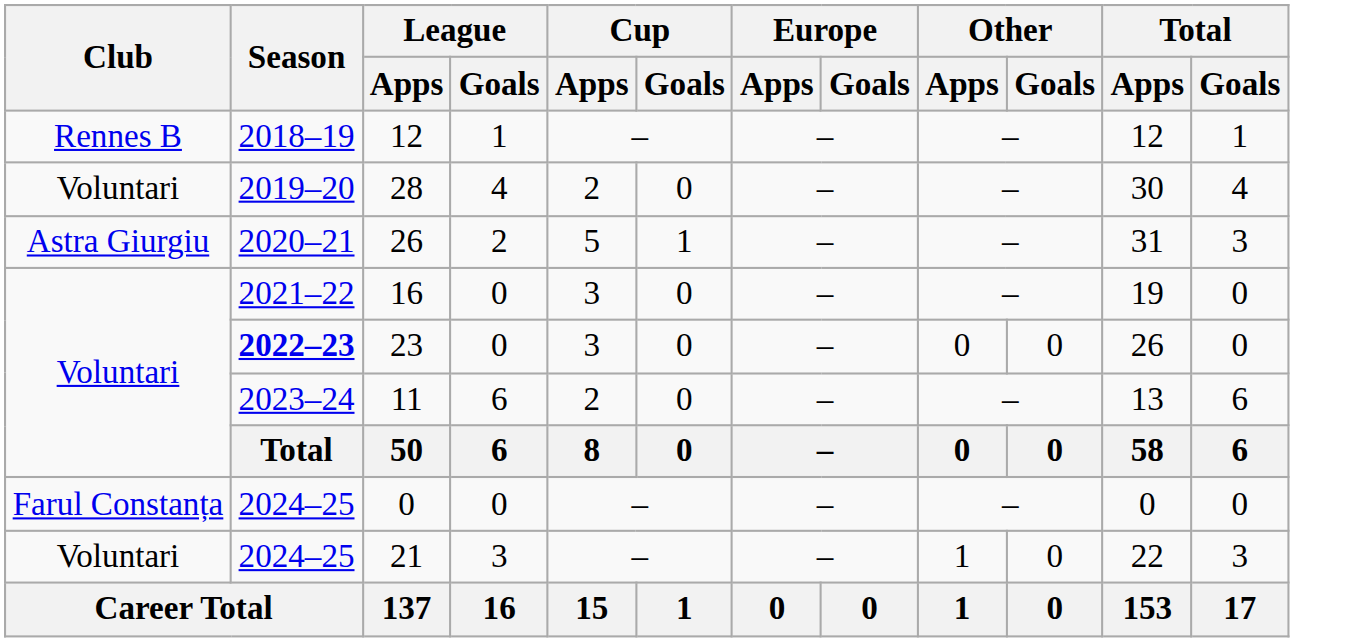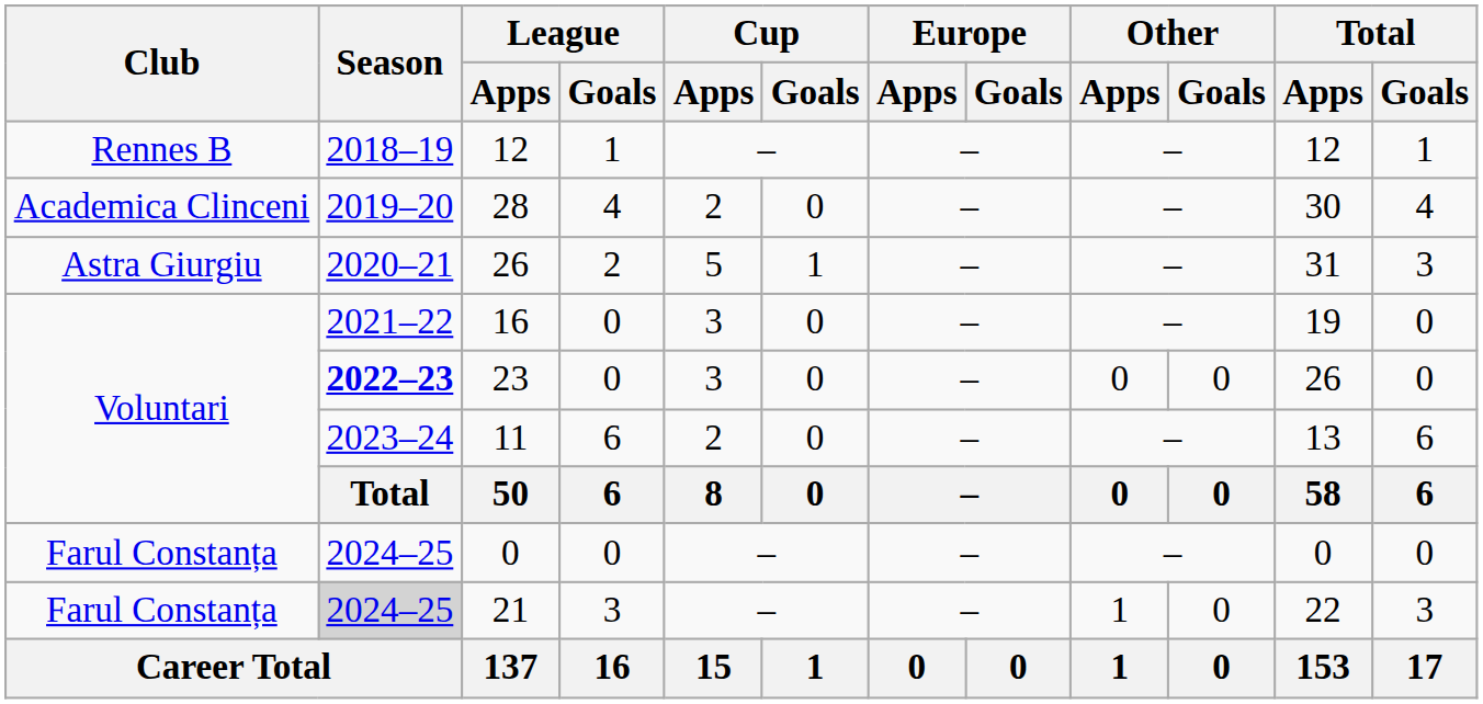 <table class="wikitable" style="font-size:100%; text-align: center;">
 <tr>
 <th rowspan="2">Club</th>
 <th rowspan="2">Season</th>
 <th colspan="2">League</th>
 <th colspan="2">Cup</th>
 <th colspan="2">Europe</th>
 <th colspan="2">Other</th>
 <th colspan="2">Total</th>
 </tr>
 <tr>
 <th>Apps</th>
 <th>Goals</th>
 <th>Apps</th>
 <th>Goals</th>
 <th>Apps</th>
 <th>Goals</th>
 <th>Apps</th>
 <th>Goals</th>
 <th>Apps</th>
 <th>Goals</th>
 </tr>
 <tr>
 <td><a href='#'>Rennes B</a></td>
 <td><a href='#'>2018–19</a></td>
 <td>12</td>
 <td>1</td>
 <td colspan="2">–</td>
 <td colspan="2">–</td>
 <td colspan="2">–</td>
 <td>12</td>
 <td>1</td>
 </tr>
 <tr>
-<td rowspan="1">Voluntari</td>
+<td><a href='#'>Academica Clinceni</a></td>
 <td><a href='#'>2019–20</a></td>
 <td>28</td>
 <td>4</td>
 <td>2</td>
 <td>0</td>
 <td colspan="2">–</td>
 <td colspan="2">–</td>
 <td>30</td>
 <td>4</td>
 </tr>
 <tr>
 <td><a href='#'>Astra Giurgiu</a></td>
 <td><a href='#'>2020–21</a></td>
 <td>26</td>
 <td>2</td>
 <td>5</td>
 <td>1</td>
 <td colspan="2">–</td>
 <td colspan="2">–</td>
 <td>31</td>
 <td>3</td>
 </tr>
 <tr>
 <td rowspan="4"><a href='#'>Voluntari</a></td>
 <td><a href='#'>2021–22</a></td>
 <td>16</td>
 <td>0</td>
 <td>3</td>
 <td>0</td>
 <td colspan="2">–</td>
 <td colspan="2">–</td>
 <td>19</td>
 <td>0</td>
 </tr>
 <tr>
 <td><strong><a href='#'>2022–23</a></strong></td>
 <td>23</td>
 <td>0</td>
 <td>3</td>
 <td>0</td>
 <td colspan="2">–</td>
 <td>0</td>
 <td>0</td>
 <td>26</td>
 <td>0</td>
 </tr>
 <tr>
 <td><a href='#'>2023–24</a></td>
 <td>11</td>
 <td>6</td>
 <td>2</td>
 <td>0</td>
 <td colspan="2">–</td>
 <td colspan="2">–</td>
 <td>13</td>
 <td>6</td>
 </tr>
 <tr>
 <th colspan="1">Total</th>
 <th>50</th>
 <th>6</th>
 <th>8</th>
 <th>0</th>
 <th colspan="2">–</th>
 <th>0</th>
 <th>0</th>
 <th>58</th>
 <th>6</th>
 </tr>
 <tr>
 <td rowspan="1"><a href='#'>Farul Constanța</a></td>
 <td><a href='#'>2024–25</a></td>
 <td>0</td>
 <td>0</td>
 <td colspan="2">–</td>
 <td colspan="2">–</td>
 <td colspan="2">–</td>
 <td>0</td>
 <td>0</td>
 </tr>
 <tr>
-<td rowspan="1">Voluntari</td>
-<td><a href='#'>2024–25</a></td>
+<td rowspan="1"><a href='#'>Farul Constanța</a></td>
+<td style="background: lightgrey;"><a href='#'>2024–25</a></td>
 <td>21</td>
 <td>3</td>
 <td colspan="2">–</td>
 <td colspan="2">–</td>
 <td>1</td>
 <td>0</td>
 <td>22</td>
 <td>3</td>
 </tr>
 <tr>
 <th colspan="2">Career Total</th>
 <th>137</th>
 <th>16</th>
 <th>15</th>
 <th>1</th>
 <th>0</th>
 <th>0</th>
 <th>1</th>
 <th>0</th>
 <th>153</th>
 <th>17</th>
 </tr>
 </table>
